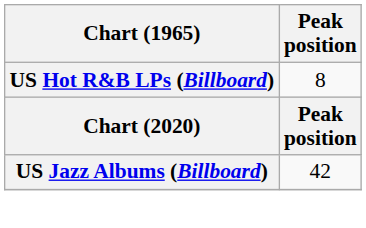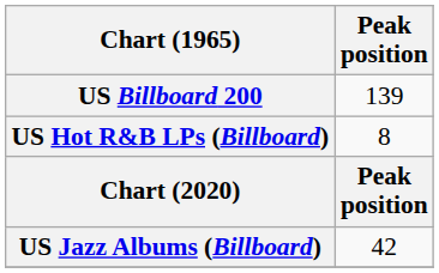 <table class="wikitable plainrowheaders sortable" style="text-align:center;" border="1">
 <tr>
 <th scope="col">Chart (1965)</th>
 <th scope="col">Peak<br>position</th>
+</tr>
+<tr>
+<th scope="row">US <a href='#'><em>Billboard</em> 200</a></th>
+<td>139</td>
 </tr>
 <tr>
 <th scope="row">US <a href='#'>Hot R&B LPs</a> (<em><a href='#'>Billboard</a></em>)</th>
 <td>8</td>
 </tr>
 <tr>
 <th scope="col">Chart (2020)</th>
 <th scope="col">Peak<br>position</th>
 </tr>
 <tr>
 <th scope="row">US <a href='#'>Jazz Albums</a> (<em><a href='#'>Billboard</a></em>)</th>
 <td>42</td>
 </tr>
 <tr>
 </tr>
 </table>
